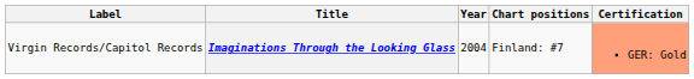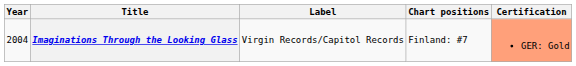 <table class="wikitable plainrowheaders">
 <tr>
+<th scope="col">Year</th>
+<th scope="col">Title</th>
 <th scope="col">Label</th>
-<th scope="col">Title</th>
-<th scope="col">Year</th>
 <th scope="col">Chart positions</th>
 <th scope="col">Certification</th>
 </tr>
 <tr>
+<td>2004</td>
+<th scope="row"><em><a href='#'>Imaginations Through the Looking Glass</a></em></th>
 <td>Virgin Records/Capitol Records</td>
-<th scope="row"><em><a href='#'>Imaginations Through the Looking Glass</a></em></th>
-<td>2004</td>
 <td>Finland: #7</td>
 <td style="background: lightsalmon;"><br><ul><li>GER: Gold</li></ul></td>
 </tr>
 </table>
